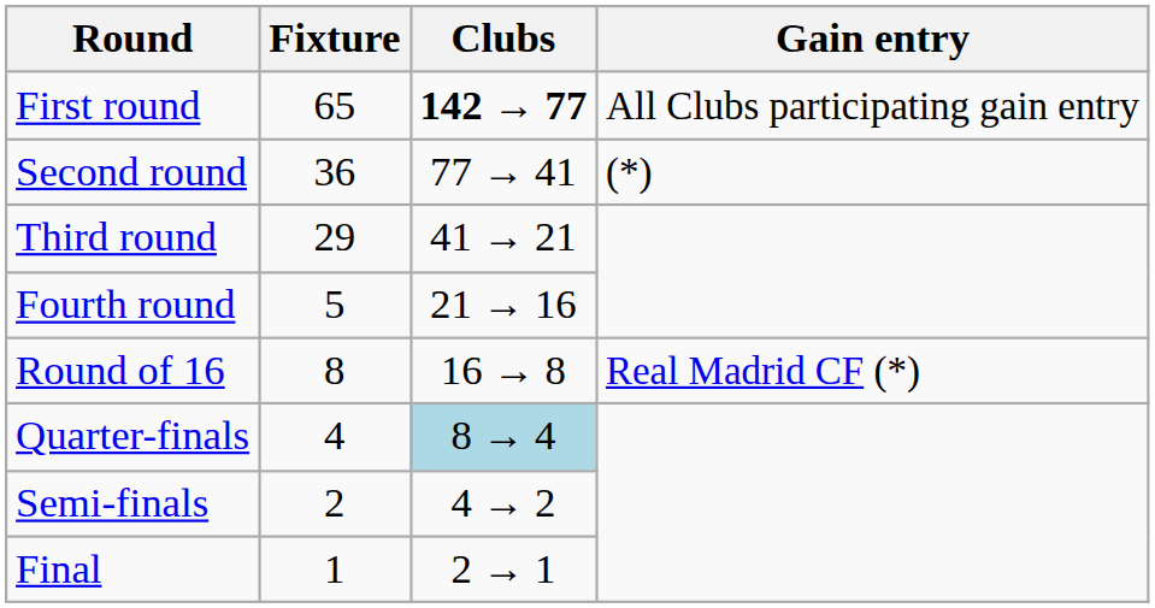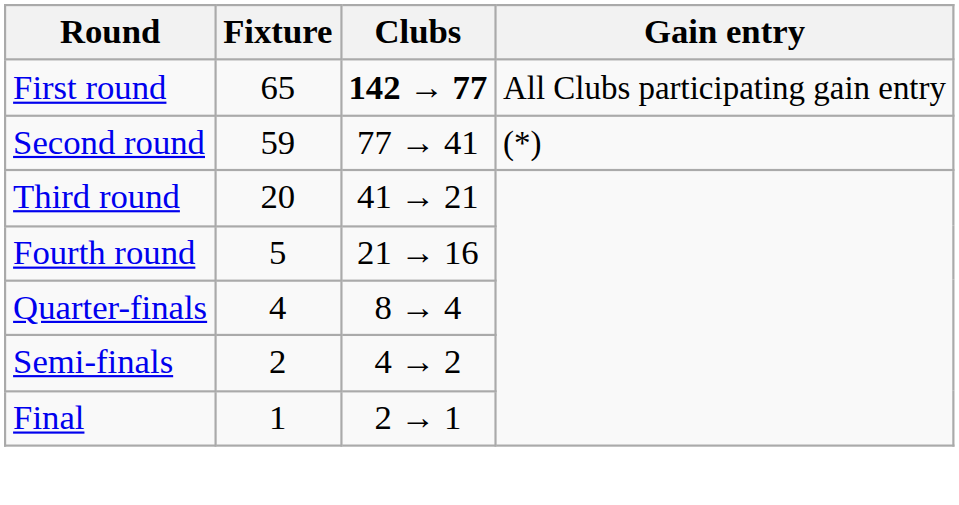 <table class="wikitable">
 <tr>
 <th>Round</th>
 <th>Fixture</th>
 <th>Clubs</th>
 <th>Gain entry</th>
 </tr>
 <tr>
 <td><a href='#'>First round</a></td>
 <td align=center>65</td>
 <td align=center><strong>142 → 77</strong></td>
 <td style="font-size:95%;">All Clubs participating gain entry</td>
 </tr>
 <tr>
 <td><a href='#'>Second round</a></td>
-<td align=center>36</td>
+<td align=center>59</td>
 <td align=center>77 → 41</td>
 <td style="font-size:95%;">(*)</td>
 </tr>
 <tr>
 <td><a href='#'>Third round</a></td>
-<td align=center>29</td>
+<td align=center>20</td>
 <td align=center>41 → 21</td>
 </tr>
 <tr>
 <td><a href='#'>Fourth round</a></td>
 <td align=center>5</td>
 <td align=center>21 → 16</td>
 </tr>
 <tr>
-<td><a href='#'>Round of 16</a></td>
-<td align=center>8</td>
-<td align=center>16 → 8</td>
-<td style="font-size:95%;"><a href='#'>Real Madrid CF</a> (*)</td>
-</tr>
-<tr>
 <td><a href='#'>Quarter-finals</a></td>
 <td align=center>4</td>
-<td align=center style="background: lightblue;">8 → 4</td>
+<td align=center>8 → 4</td>
 </tr>
 <tr>
 <td><a href='#'>Semi-finals</a></td>
 <td align=center>2</td>
 <td align=center>4 → 2</td>
 </tr>
 <tr>
 <td><a href='#'>Final</a></td>
 <td align=center>1</td>
 <td align=center>2 → 1</td>
 </tr>
 </table>
